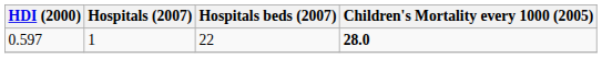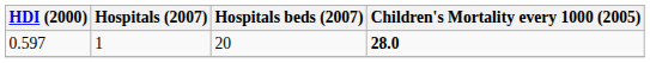 <table class="wikitable" border="1">
 <tr>
 <th><a href='#'>HDI</a> (2000)</th>
 <th>Hospitals (2007)</th>
 <th>Hospitals beds (2007)</th>
 <th>Children's Mortality every 1000 (2005)</th>
 </tr>
 <tr>
 <td>0.597</td>
 <td>1</td>
-<td>22</td>
+<td>20</td>
 <td><strong>28.0</strong></td>
 </tr>
 <tr>
 </tr>
 </table>
